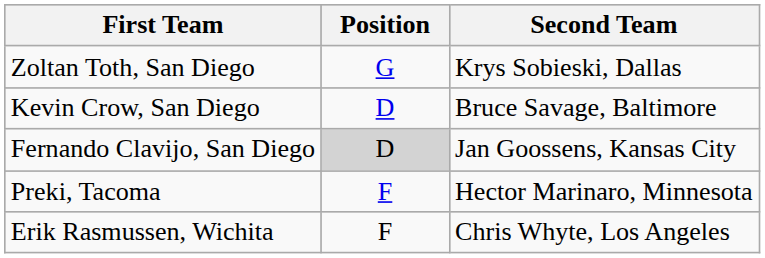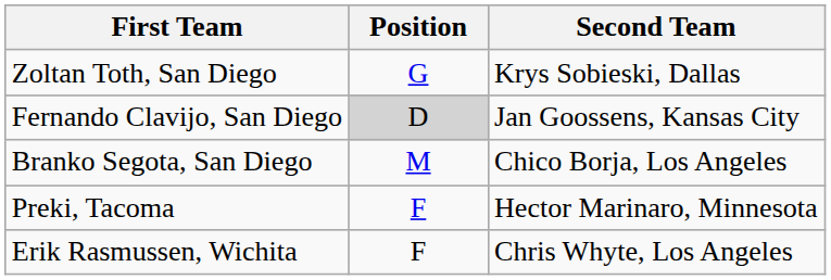 <table class="wikitable">
 <tr>
 <th>First Team</th>
 <th>  Position  </th>
 <th>Second Team</th>
 </tr>
 <tr>
 <td>Zoltan Toth, San Diego</td>
 <td align=center><a href='#'>G</a></td>
 <td>Krys Sobieski, Dallas</td>
 </tr>
 <tr>
-<td>Kevin Crow, San Diego</td>
-<td align=center><a href='#'>D</a></td>
-<td>Bruce Savage, Baltimore</td>
-</tr>
-<tr>
 <td>Fernando Clavijo, San Diego</td>
 <td align=center style="background: lightgrey;">D</td>
 <td>Jan Goossens, Kansas City</td>
+</tr>
+<tr>
+<td>Branko Segota, San Diego</td>
+<td align=center><a href='#'>M</a></td>
+<td>Chico Borja, Los Angeles</td>
 </tr>
 <tr>
 <td>Preki, Tacoma</td>
 <td align=center><a href='#'>F</a></td>
 <td>Hector Marinaro, Minnesota</td>
 </tr>
 <tr>
 <td>Erik Rasmussen, Wichita</td>
 <td align=center>F</td>
 <td>Chris Whyte, Los Angeles</td>
 </tr>
 </table>
